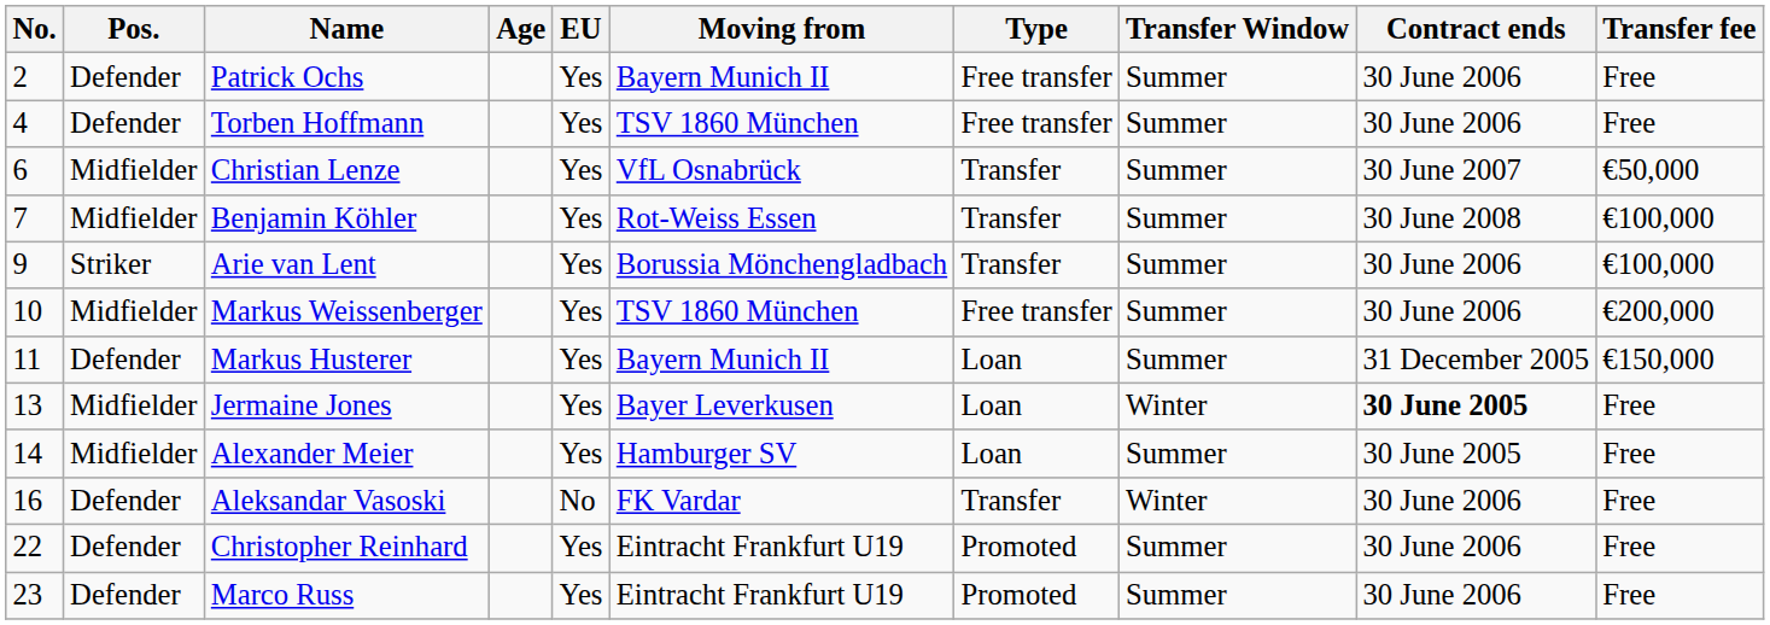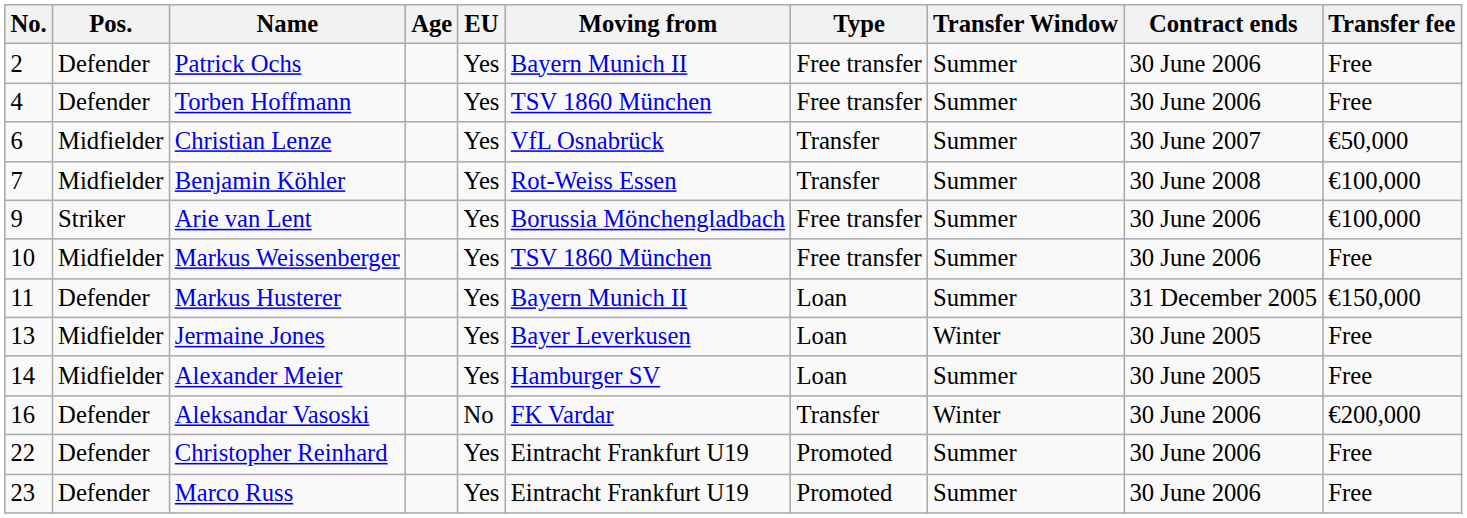 <table class="wikitable">
 <tr>
 <th>No.</th>
 <th>Pos.</th>
 <th>Name</th>
 <th>Age</th>
 <th>EU</th>
 <th>Moving from</th>
 <th>Type</th>
 <th>Transfer Window</th>
 <th>Contract ends</th>
 <th>Transfer fee</th>
 </tr>
 <tr>
 <td>2</td>
 <td>Defender</td>
 <td><a href='#'>Patrick Ochs</a></td>
 <td></td>
 <td>Yes</td>
 <td><a href='#'>Bayern Munich II</a></td>
 <td>Free transfer</td>
 <td>Summer</td>
 <td>30 June 2006</td>
 <td>Free</td>
 </tr>
 <tr>
 <td>4</td>
 <td>Defender</td>
 <td><a href='#'>Torben Hoffmann</a></td>
 <td></td>
 <td>Yes</td>
 <td><a href='#'>TSV 1860 München</a></td>
 <td>Free transfer</td>
 <td>Summer</td>
 <td>30 June 2006</td>
 <td>Free</td>
 </tr>
 <tr>
 <td>6</td>
 <td>Midfielder</td>
 <td><a href='#'>Christian Lenze</a></td>
 <td></td>
 <td>Yes</td>
 <td><a href='#'>VfL Osnabrück</a></td>
 <td>Transfer</td>
 <td>Summer</td>
 <td>30 June 2007</td>
 <td>€50,000</td>
 </tr>
 <tr>
 <td>7</td>
 <td>Midfielder</td>
 <td><a href='#'>Benjamin Köhler</a></td>
 <td></td>
 <td>Yes</td>
 <td><a href='#'>Rot-Weiss Essen</a></td>
 <td>Transfer</td>
 <td>Summer</td>
 <td>30 June 2008</td>
 <td>€100,000</td>
 </tr>
 <tr>
 <td>9</td>
 <td>Striker</td>
 <td><a href='#'>Arie van Lent</a></td>
 <td></td>
 <td>Yes</td>
 <td><a href='#'>Borussia Mönchengladbach</a></td>
-<td>Transfer</td>
+<td>Free transfer</td>
 <td>Summer</td>
 <td>30 June 2006</td>
 <td>€100,000</td>
 </tr>
 <tr>
 <td>10</td>
 <td>Midfielder</td>
 <td><a href='#'>Markus Weissenberger</a></td>
 <td></td>
 <td>Yes</td>
 <td><a href='#'>TSV 1860 München</a></td>
 <td>Free transfer</td>
 <td>Summer</td>
 <td>30 June 2006</td>
-<td>€200,000</td>
+<td>Free</td>
 </tr>
 <tr>
 <td>11</td>
 <td>Defender</td>
 <td><a href='#'>Markus Husterer</a></td>
 <td></td>
 <td>Yes</td>
 <td><a href='#'>Bayern Munich II</a></td>
 <td>Loan</td>
 <td>Summer</td>
 <td>31 December 2005</td>
 <td>€150,000</td>
 </tr>
 <tr>
 <td>13</td>
 <td>Midfielder</td>
 <td><a href='#'>Jermaine Jones</a></td>
 <td></td>
 <td>Yes</td>
 <td><a href='#'>Bayer Leverkusen</a></td>
 <td>Loan</td>
 <td>Winter</td>
-<td><strong>30 June 2005</strong></td>
+<td>30 June 2005</td>
 <td>Free</td>
 </tr>
 <tr>
 <td>14</td>
 <td>Midfielder</td>
 <td><a href='#'>Alexander Meier</a></td>
 <td></td>
 <td>Yes</td>
 <td><a href='#'>Hamburger SV</a></td>
 <td>Loan</td>
 <td>Summer</td>
 <td>30 June 2005</td>
 <td>Free</td>
 </tr>
 <tr>
 <td>16</td>
 <td>Defender</td>
 <td><a href='#'>Aleksandar Vasoski</a></td>
 <td></td>
 <td>No</td>
 <td><a href='#'>FK Vardar</a></td>
 <td>Transfer</td>
 <td>Winter</td>
 <td>30 June 2006</td>
-<td>Free</td>
+<td>€200,000</td>
 </tr>
 <tr>
 <td>22</td>
 <td>Defender</td>
 <td><a href='#'>Christopher Reinhard</a></td>
 <td></td>
 <td>Yes</td>
 <td>Eintracht Frankfurt U19</td>
 <td>Promoted</td>
 <td>Summer</td>
 <td>30 June 2006</td>
 <td>Free</td>
 </tr>
 <tr>
 <td>23</td>
 <td>Defender</td>
 <td><a href='#'>Marco Russ</a></td>
 <td></td>
 <td>Yes</td>
 <td>Eintracht Frankfurt U19</td>
 <td>Promoted</td>
 <td>Summer</td>
 <td>30 June 2006</td>
 <td>Free</td>
 </tr>
 </table>
